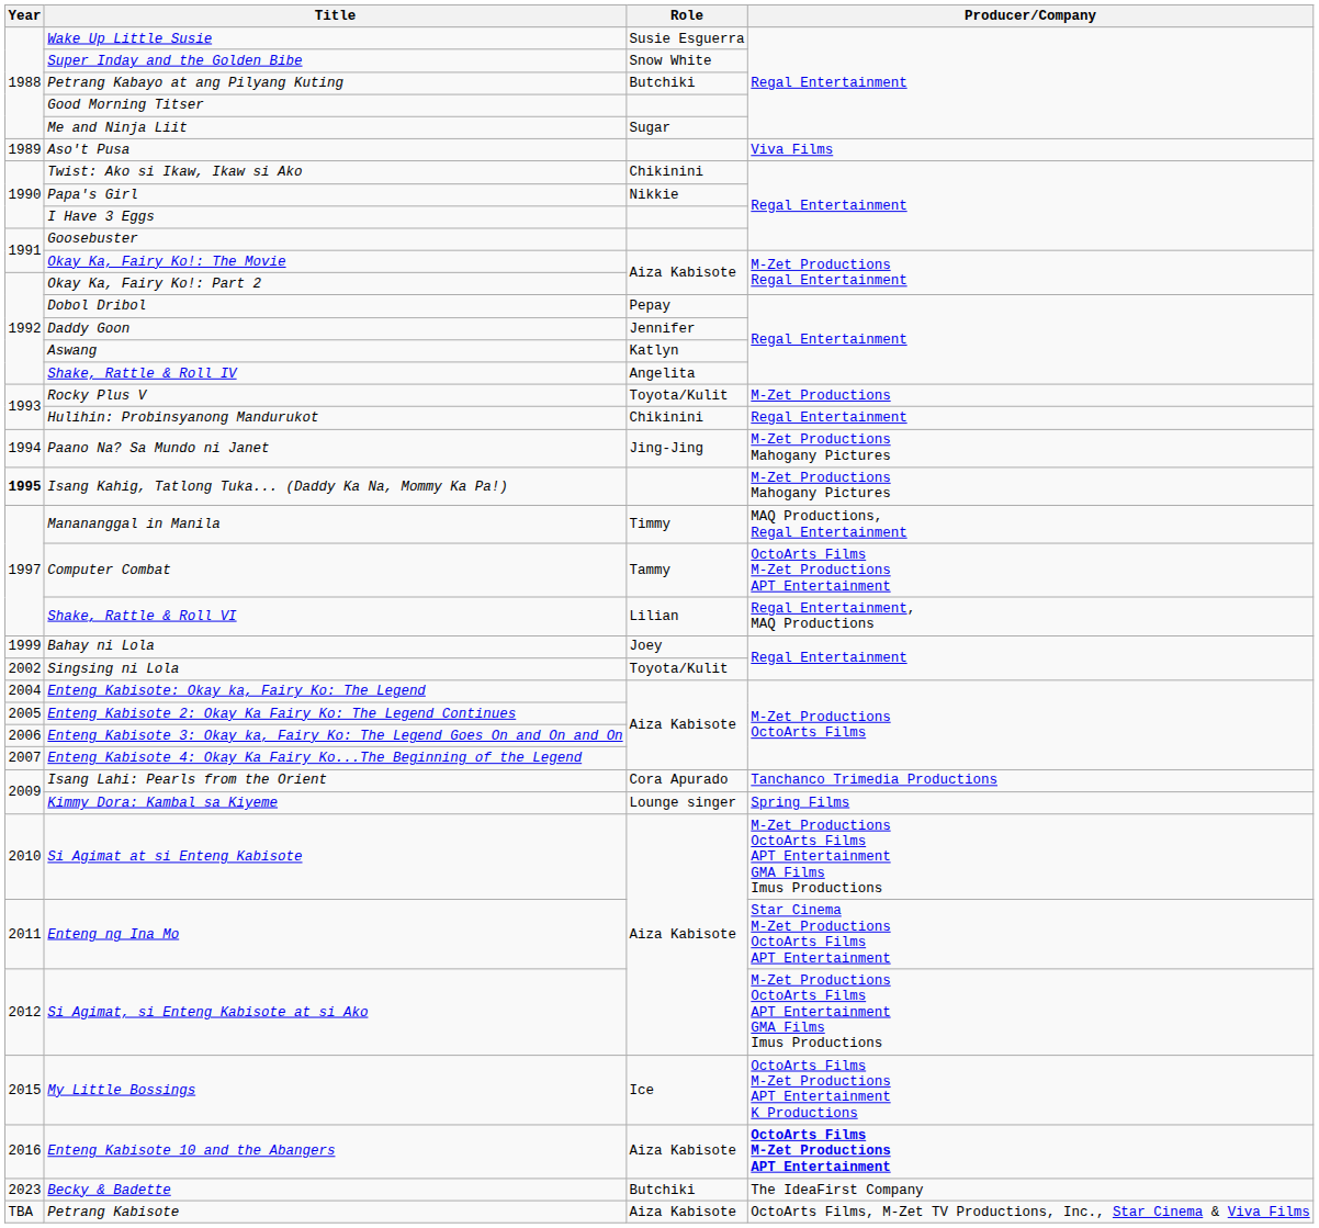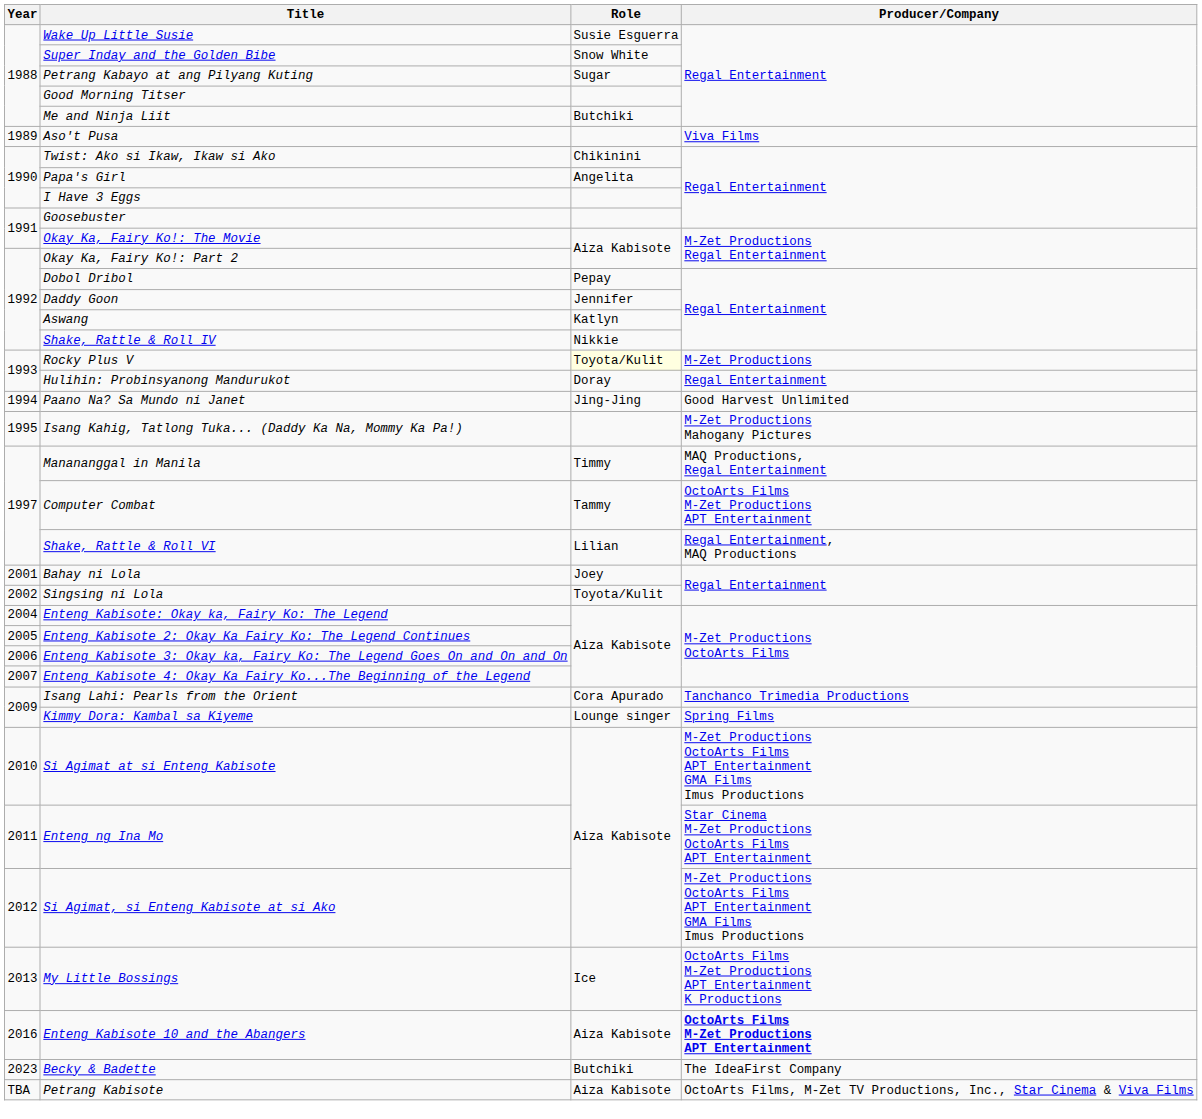 <table class="wikitable sortable">
 <tr>
 <th>Year</th>
 <th>Title</th>
 <th>Role</th>
 <th>Producer/Company</th>
 </tr>
 <tr>
 <td rowspan=5>1988</td>
 <td><em><a href='#'>Wake Up Little Susie</a></em></td>
 <td>Susie Esguerra</td>
 <td rowspan="5"><a href='#'>Regal Entertainment</a></td>
 </tr>
 <tr>
 <td><em><a href='#'>Super Inday and the Golden Bibe</a></em></td>
 <td>Snow White</td>
 </tr>
 <tr>
 <td><em>Petrang Kabayo at ang Pilyang Kuting</em></td>
-<td>Butchiki</td>
+<td>Sugar</td>
 </tr>
 <tr>
 <td><em>Good Morning Titser</em></td>
 <td></td>
 </tr>
 <tr>
 <td><em>Me and Ninja Liit</em></td>
-<td>Sugar</td>
+<td>Butchiki</td>
 </tr>
 <tr>
 <td>1989</td>
 <td><em>Aso't Pusa</em></td>
 <td></td>
 <td><a href='#'>Viva Films</a></td>
 </tr>
 <tr>
 <td rowspan=3>1990</td>
 <td><em>Twist: Ako si Ikaw, Ikaw si Ako</em></td>
 <td>Chikinini</td>
 <td rowspan=4><a href='#'>Regal Entertainment</a></td>
 </tr>
 <tr>
 <td><em>Papa's Girl</em></td>
-<td>Nikkie</td>
+<td>Angelita</td>
 </tr>
 <tr>
 <td><em>I Have 3 Eggs</em></td>
 <td></td>
 </tr>
 <tr>
 <td rowspan=2>1991</td>
 <td><em>Goosebuster</em></td>
 <td></td>
 </tr>
 <tr>
 <td><em><a href='#'>Okay Ka, Fairy Ko!: The Movie</a></em></td>
 <td rowspan=2>Aiza Kabisote</td>
 <td rowspan=2><a href='#'>M-Zet Productions</a><br><a href='#'>Regal Entertainment</a></td>
 </tr>
 <tr>
 <td rowspan=5>1992</td>
 <td><em>Okay Ka, Fairy Ko!: Part 2</em></td>
 </tr>
 <tr>
 <td><em>Dobol Dribol</em></td>
 <td>Pepay</td>
 <td rowspan=4><a href='#'>Regal Entertainment</a></td>
 </tr>
 <tr>
 <td><em>Daddy Goon</em></td>
 <td>Jennifer</td>
 </tr>
 <tr>
 <td><em>Aswang</em></td>
 <td>Katlyn</td>
 </tr>
 <tr>
 <td><em><a href='#'>Shake, Rattle & Roll IV</a></em></td>
-<td>Angelita</td>
+<td>Nikkie</td>
 </tr>
 <tr>
 <td rowspan=2>1993</td>
 <td><em>Rocky Plus V</em></td>
-<td>Toyota/Kulit</td>
+<td style="background: lightyellow;">Toyota/Kulit</td>
 <td><a href='#'>M-Zet Productions</a></td>
 </tr>
 <tr>
 <td><em>Hulihin: Probinsyanong Mandurukot</em></td>
-<td>Chikinini</td>
+<td>Doray</td>
 <td><a href='#'>Regal Entertainment</a></td>
 </tr>
 <tr>
 <td>1994</td>
 <td><em>Paano Na? Sa Mundo ni Janet</em></td>
 <td>Jing-Jing</td>
-<td><a href='#'>M-Zet Productions</a><br>Mahogany Pictures</td>
+<td>Good Harvest Unlimited</td>
 </tr>
 <tr>
-<td><strong>1995</strong></td>
+<td>1995</td>
 <td><em>Isang Kahig, Tatlong Tuka... (Daddy Ka Na, Mommy Ka Pa!)</em></td>
 <td></td>
 <td><a href='#'>M-Zet Productions</a><br>Mahogany Pictures</td>
 </tr>
 <tr>
 <td rowspan=3>1997</td>
 <td><em>Manananggal in Manila</em></td>
 <td>Timmy</td>
 <td>MAQ Productions,<br><a href='#'>Regal Entertainment</a></td>
 </tr>
 <tr>
 <td><em>Computer Combat</em></td>
 <td>Tammy</td>
 <td><a href='#'>OctoArts Films</a><br><a href='#'>M-Zet Productions</a><br><a href='#'>APT Entertainment</a></td>
 </tr>
 <tr>
 <td><em><a href='#'>Shake, Rattle & Roll VI</a></em></td>
 <td>Lilian</td>
 <td><a href='#'>Regal Entertainment</a>,<br>MAQ Productions</td>
 </tr>
 <tr>
-<td>1999</td>
+<td>2001</td>
 <td><em>Bahay ni Lola</em></td>
 <td>Joey</td>
 <td rowspan=2><a href='#'>Regal Entertainment</a></td>
 </tr>
 <tr>
 <td>2002</td>
 <td><em>Singsing ni Lola</em></td>
 <td>Toyota/Kulit</td>
 </tr>
 <tr>
 <td>2004</td>
 <td><em><a href='#'>Enteng Kabisote: Okay ka, Fairy Ko: The Legend</a></em></td>
 <td rowspan=4>Aiza Kabisote</td>
 <td rowspan=4><a href='#'>M-Zet Productions</a><br><a href='#'>OctoArts Films</a></td>
 </tr>
 <tr>
 <td>2005</td>
 <td><em><a href='#'>Enteng Kabisote 2: Okay Ka Fairy Ko: The Legend Continues</a></em></td>
 </tr>
 <tr>
 <td>2006</td>
 <td><em><a href='#'>Enteng Kabisote 3: Okay ka, Fairy Ko: The Legend Goes On and On and On</a></em></td>
 </tr>
 <tr>
 <td>2007</td>
 <td><em><a href='#'>Enteng Kabisote 4: Okay Ka Fairy Ko...The Beginning of the Legend</a></em></td>
 </tr>
 <tr>
 <td rowspan=2>2009</td>
 <td><em>Isang Lahi: Pearls from the Orient</em></td>
 <td>Cora Apurado</td>
 <td><a href='#'>Tanchanco Trimedia Productions</a></td>
 </tr>
 <tr>
 <td><em><a href='#'>Kimmy Dora: Kambal sa Kiyeme</a></em></td>
 <td>Lounge singer</td>
 <td><a href='#'>Spring Films</a></td>
 </tr>
 <tr>
 <td>2010</td>
 <td><em><a href='#'>Si Agimat at si Enteng Kabisote</a></em></td>
 <td rowspan=3>Aiza Kabisote</td>
 <td><a href='#'>M-Zet Productions</a><br><a href='#'>OctoArts Films</a><br><a href='#'>APT Entertainment</a><br><a href='#'>GMA Films</a><br>Imus Productions</td>
 </tr>
 <tr>
 <td>2011</td>
 <td><em><a href='#'>Enteng ng Ina Mo</a></em></td>
 <td><a href='#'>Star Cinema</a><br><a href='#'>M-Zet Productions</a><br><a href='#'>OctoArts Films</a><br><a href='#'>APT Entertainment</a></td>
 </tr>
 <tr>
 <td>2012</td>
 <td><em><a href='#'>Si Agimat, si Enteng Kabisote at si Ako</a></em></td>
 <td><a href='#'>M-Zet Productions</a><br><a href='#'>OctoArts Films</a><br><a href='#'>APT Entertainment</a><br><a href='#'>GMA Films</a><br>Imus Productions</td>
 </tr>
 <tr>
-<td>2015</td>
+<td>2013</td>
 <td><em><a href='#'>My Little Bossings</a></em></td>
 <td>Ice</td>
 <td><a href='#'>OctoArts Films</a><br><a href='#'>M-Zet Productions</a><br><a href='#'>APT Entertainment</a><br><a href='#'>K Productions</a></td>
 </tr>
 <tr>
 <td>2016</td>
 <td><em><a href='#'>Enteng Kabisote 10 and the Abangers</a></em></td>
 <td>Aiza Kabisote</td>
 <td><strong><a href='#'>OctoArts Films</a><br><a href='#'>M-Zet Productions</a><br><a href='#'>APT Entertainment</a></strong></td>
 </tr>
 <tr>
 <td>2023</td>
 <td><em><a href='#'>Becky & Badette</a></em></td>
 <td>Butchiki</td>
 <td>The IdeaFirst Company</td>
 </tr>
 <tr>
 <td>TBA</td>
 <td><em>Petrang Kabisote</em></td>
 <td>Aiza Kabisote</td>
 <td>OctoArts Films, M-Zet TV Productions, Inc., <a href='#'>Star Cinema</a> & <a href='#'>Viva Films</a></td>
 </tr>
 </table>
